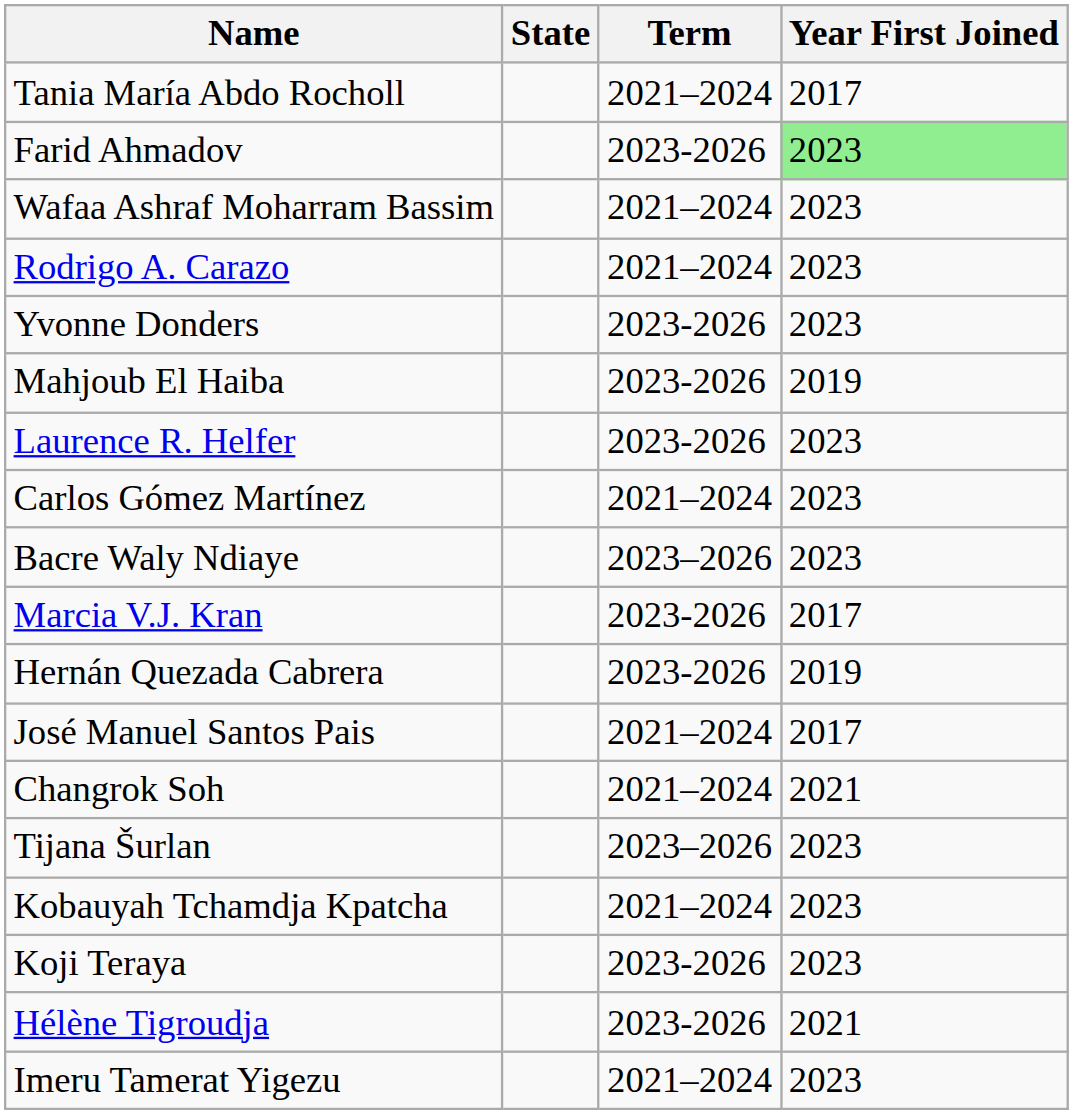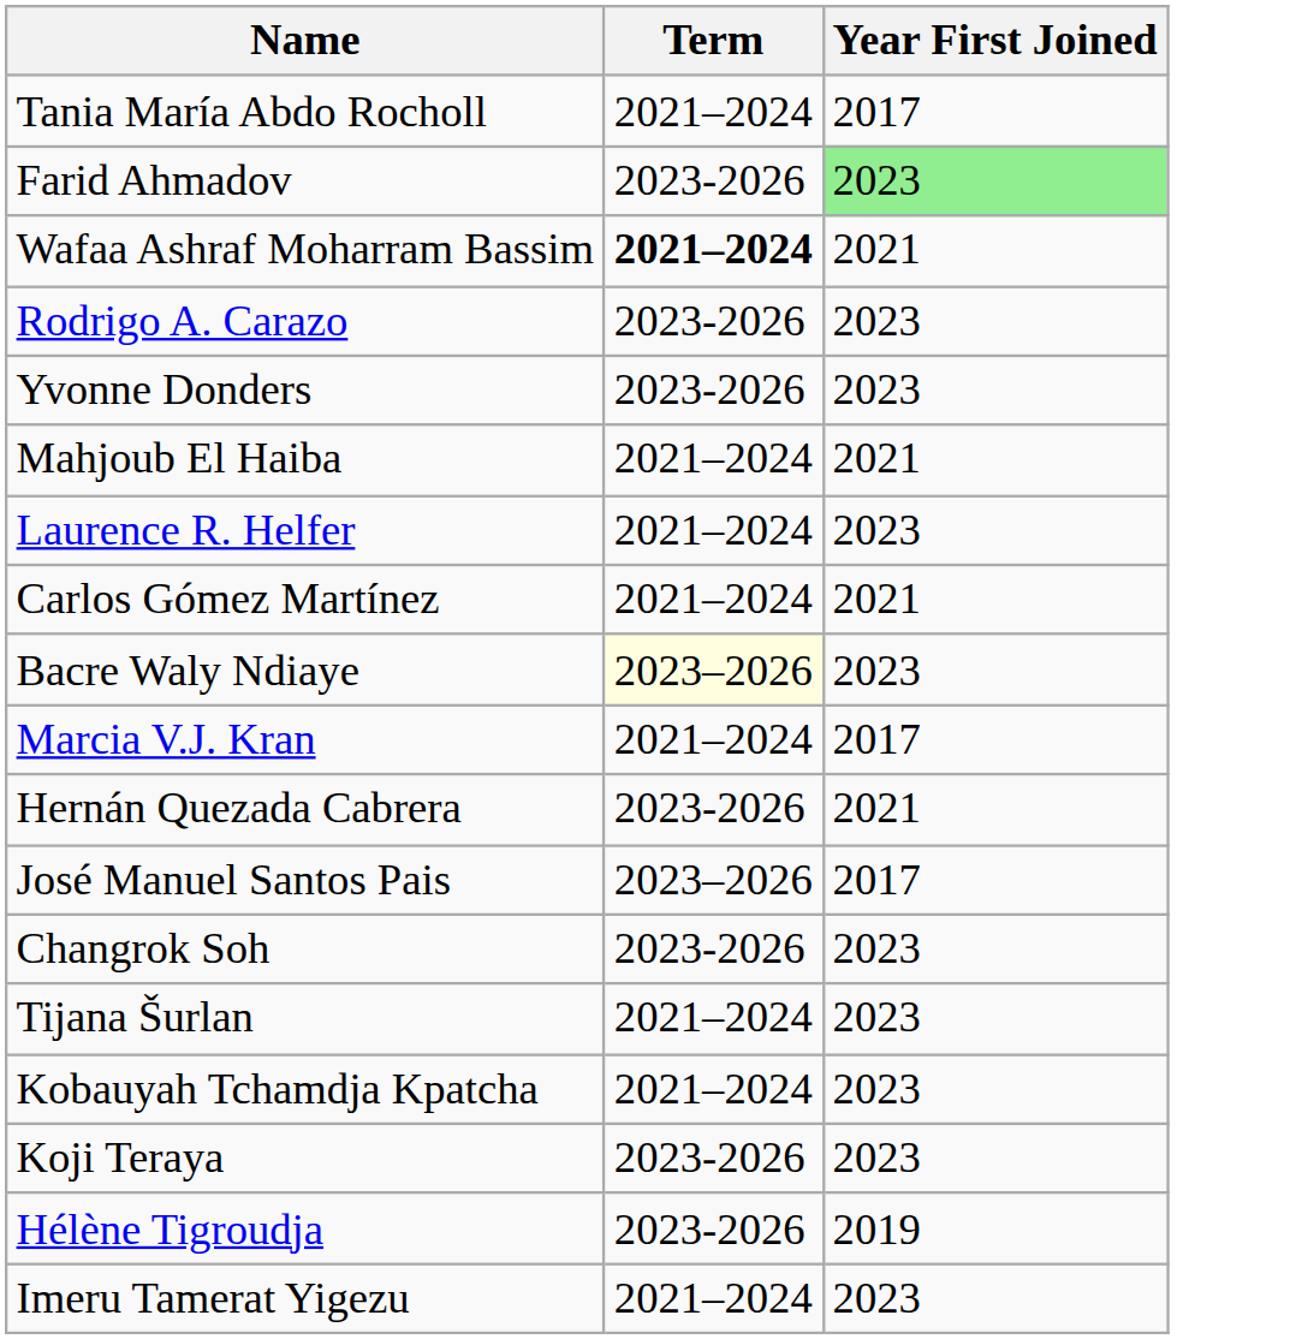 <table class="wikitable static-row-numbers">
 <tr>
 <th>Name</th>
-<th>State</th>
 <th>Term</th>
 <th>Year First Joined</th>
 </tr>
 <tr>
 <td>Tania María Abdo Rocholl</td>
-<td></td>
 <td>2021–2024</td>
 <td>2017</td>
 </tr>
 <tr>
 <td>Farid Ahmadov</td>
-<td></td>
 <td>2023-2026</td>
 <td style="background: lightgreen;">2023</td>
 </tr>
 <tr>
 <td>Wafaa Ashraf Moharram Bassim</td>
-<td></td>
-<td>2021–2024</td>
-<td>2023</td>
+<td><strong>2021–2024</strong></td>
+<td>2021</td>
 </tr>
 <tr>
 <td><a href='#'>Rodrigo A. Carazo</a></td>
-<td></td>
-<td>2021–2024</td>
+<td>2023-2026</td>
 <td>2023</td>
 </tr>
 <tr>
 <td>Yvonne Donders</td>
-<td></td>
 <td>2023-2026</td>
 <td>2023</td>
 </tr>
 <tr>
 <td>Mahjoub El Haiba</td>
-<td></td>
-<td>2023-2026</td>
-<td>2019</td>
+<td>2021–2024</td>
+<td>2021</td>
 </tr>
 <tr>
 <td><a href='#'>Laurence R. Helfer</a></td>
-<td></td>
+<td>2021–2024</td>
+<td>2023</td>
+</tr>
+<tr>
+<td>Carlos Gómez Martínez</td>
+<td>2021–2024</td>
+<td>2021</td>
+</tr>
+<tr>
+<td>Bacre Waly Ndiaye</td>
+<td style="background: lightyellow;">2023–2026</td>
+<td>2023</td>
+</tr>
+<tr>
+<td><a href='#'>Marcia V.J. Kran</a></td>
+<td>2021–2024</td>
+<td>2017</td>
+</tr>
+<tr>
+<td>Hernán Quezada Cabrera</td>
+<td>2023-2026</td>
+<td>2021</td>
+</tr>
+<tr>
+<td>José Manuel Santos Pais</td>
+<td>2023–2026</td>
+<td>2017</td>
+</tr>
+<tr>
+<td>Changrok Soh</td>
 <td>2023-2026</td>
 <td>2023</td>
 </tr>
 <tr>
-<td>Carlos Gómez Martínez</td>
-<td></td>
+<td>Tijana Šurlan</td>
 <td>2021–2024</td>
 <td>2023</td>
 </tr>
 <tr>
-<td>Bacre Waly Ndiaye</td>
-<td></td>
-<td>2023–2026</td>
-<td>2023</td>
-</tr>
-<tr>
-<td><a href='#'>Marcia V.J. Kran</a></td>
-<td></td>
-<td>2023-2026</td>
-<td>2017</td>
-</tr>
-<tr>
-<td>Hernán Quezada Cabrera</td>
-<td></td>
-<td>2023-2026</td>
-<td>2019</td>
-</tr>
-<tr>
-<td>José Manuel Santos Pais</td>
-<td></td>
-<td>2021–2024</td>
-<td>2017</td>
-</tr>
-<tr>
-<td>Changrok Soh</td>
-<td></td>
-<td>2021–2024</td>
-<td>2021</td>
-</tr>
-<tr>
-<td>Tijana Šurlan</td>
-<td></td>
-<td>2023–2026</td>
-<td>2023</td>
-</tr>
-<tr>
 <td>Kobauyah Tchamdja Kpatcha</td>
-<td></td>
 <td>2021–2024</td>
 <td>2023</td>
 </tr>
 <tr>
 <td>Koji Teraya</td>
-<td></td>
 <td>2023-2026</td>
 <td>2023</td>
 </tr>
 <tr>
 <td><a href='#'>Hélène Tigroudja</a></td>
-<td></td>
 <td>2023-2026</td>
-<td>2021</td>
+<td>2019</td>
 </tr>
 <tr>
 <td>Imeru Tamerat Yigezu</td>
-<td></td>
 <td>2021–2024</td>
 <td>2023</td>
 </tr>
 </table>
